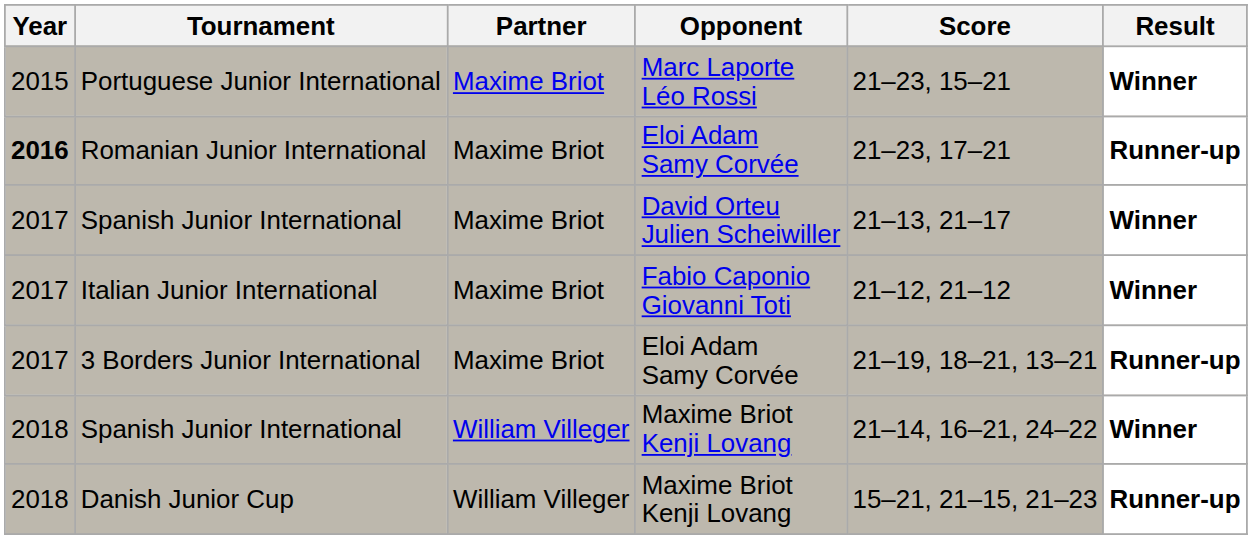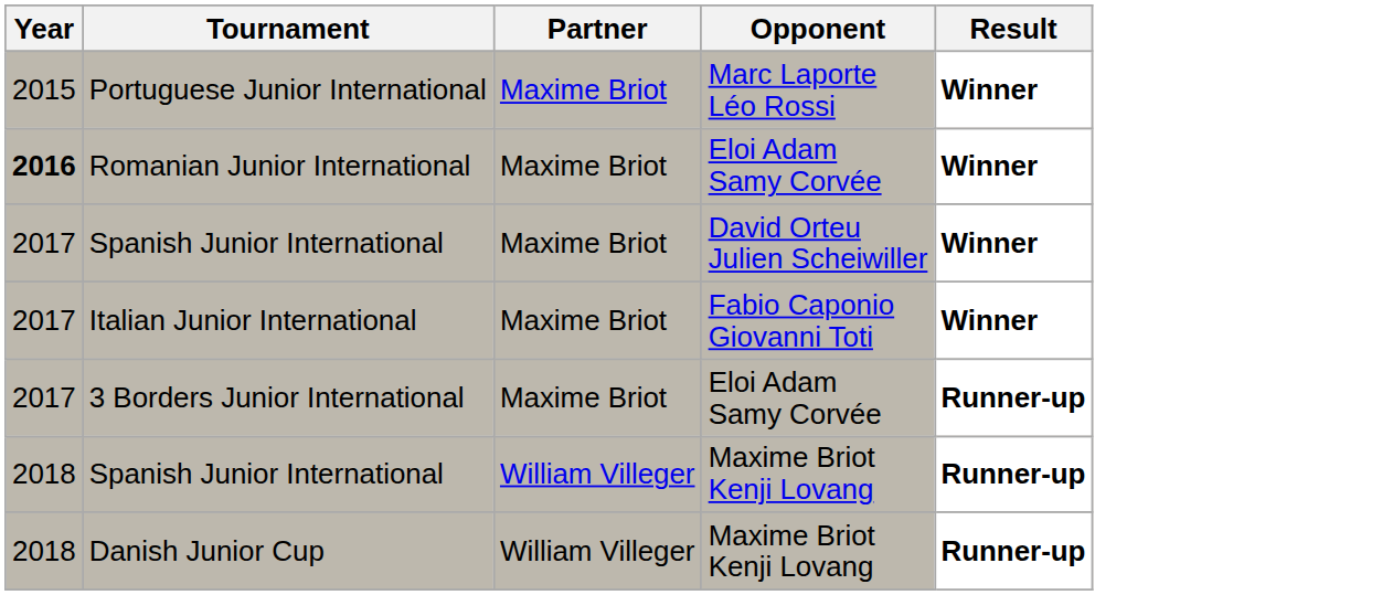 <table class="sortable wikitable" style="font-size: 90%;">
 <tr>
 <th>Year</th>
 <th>Tournament</th>
 <th>Partner</th>
 <th>Opponent</th>
-<th>Score</th>
 <th>Result</th>
 </tr>
 <tr style="background:#BDB8AD">
 <td align="center">2015</td>
 <td align="left">Portuguese Junior International</td>
 <td align="left"> <a href='#'>Maxime Briot</a></td>
 <td align="left"> <a href='#'>Marc Laporte</a><br> <a href='#'>Léo Rossi</a></td>
-<td align="left">21–23, 15–21</td>
 <td style="text-align:left; background:white"> <strong>Winner</strong></td>
 </tr>
 <tr style="background:#BDB8AD">
 <td align="center"><strong>2016</strong></td>
 <td align="left">Romanian Junior International</td>
 <td align="left"> Maxime Briot</td>
 <td align="left"> <a href='#'>Eloi Adam</a><br> <a href='#'>Samy Corvée</a></td>
-<td align="left">21–23, 17–21</td>
-<td style="text-align:left; background:white"> <strong>Runner-up</strong></td>
+<td style="text-align:left; background:white"> <strong>Winner</strong></td>
 </tr>
 <tr style="background:#BDB8AD">
 <td align="center">2017</td>
 <td align="left">Spanish Junior International</td>
 <td align="left"> Maxime Briot</td>
 <td align="left"> <a href='#'>David Orteu</a><br> <a href='#'>Julien Scheiwiller</a></td>
-<td align="left">21–13, 21–17</td>
 <td style="text-align:left; background:white"> <strong>Winner</strong></td>
 </tr>
 <tr style="background:#BDB8AD">
 <td align="center">2017</td>
 <td align="left">Italian Junior International</td>
 <td align="left"> Maxime Briot</td>
 <td align="left"> <a href='#'>Fabio Caponio</a><br> <a href='#'>Giovanni Toti</a></td>
-<td align="left">21–12, 21–12</td>
 <td style="text-align:left; background:white"> <strong>Winner</strong></td>
 </tr>
 <tr style="background:#BDB8AD">
 <td align="center">2017</td>
 <td align="left">3 Borders Junior International</td>
 <td align="left"> Maxime Briot</td>
 <td align="left"> Eloi Adam<br> Samy Corvée</td>
-<td align="left">21–19, 18–21, 13–21</td>
 <td style="text-align:left; background:white"> <strong>Runner-up</strong></td>
 </tr>
 <tr style="background:#BDB8AD">
 <td align="center">2018</td>
 <td align="left">Spanish Junior International</td>
 <td align="left"> <a href='#'>William Villeger</a></td>
 <td align="left"> Maxime Briot<br> <a href='#'>Kenji Lovang</a></td>
-<td align="left">21–14, 16–21, 24–22</td>
-<td style="text-align:left; background:white"> <strong>Winner</strong></td>
+<td style="text-align:left; background:white"> <strong>Runner-up</strong></td>
 </tr>
 <tr style="background:#BDB8AD">
 <td align="center">2018</td>
 <td align="left">Danish Junior Cup</td>
 <td align="left"> William Villeger</td>
 <td align="left"> Maxime Briot<br> Kenji Lovang</td>
-<td align="left">15–21, 21–15, 21–23</td>
 <td style="text-align:left; background:white"> <strong>Runner-up</strong></td>
 </tr>
 </table>
